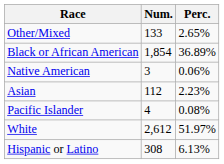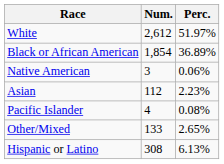 <table class="wikitable">
 <tr>
 <th>Race</th>
 <th>Num.</th>
 <th>Perc.</th>
 </tr>
 <tr>
-<td><a href='#'>Other/Mixed</a></td>
-<td>133</td>
-<td>2.65%</td>
+<td><a href='#'>White</a></td>
+<td>2,612</td>
+<td>51.97%</td>
 </tr>
 <tr>
 <td><a href='#'>Black or African American</a></td>
 <td>1,854</td>
 <td>36.89%</td>
 </tr>
 <tr>
 <td><a href='#'>Native American</a></td>
 <td>3</td>
 <td>0.06%</td>
 </tr>
 <tr>
 <td><a href='#'>Asian</a></td>
 <td>112</td>
 <td>2.23%</td>
 </tr>
 <tr>
 <td><a href='#'>Pacific Islander</a></td>
 <td>4</td>
 <td>0.08%</td>
 </tr>
 <tr>
-<td><a href='#'>White</a></td>
-<td>2,612</td>
-<td>51.97%</td>
+<td><a href='#'>Other/Mixed</a></td>
+<td>133</td>
+<td>2.65%</td>
 </tr>
 <tr>
 <td><a href='#'>Hispanic</a> or <a href='#'>Latino</a></td>
 <td>308</td>
 <td>6.13%</td>
 </tr>
 </table>
